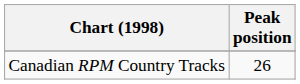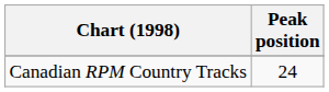 <table class="wikitable sortable">
 <tr>
 <th align="left">Chart (1998)</th>
 <th align="center">Peak<br>position</th>
 </tr>
 <tr>
 </tr>
 <tr>
 </tr>
 <tr>
 <td align="left">Canadian <em>RPM</em> Country Tracks</td>
-<td align="center">26</td>
+<td align="center">24</td>
 </tr>
 </table>
